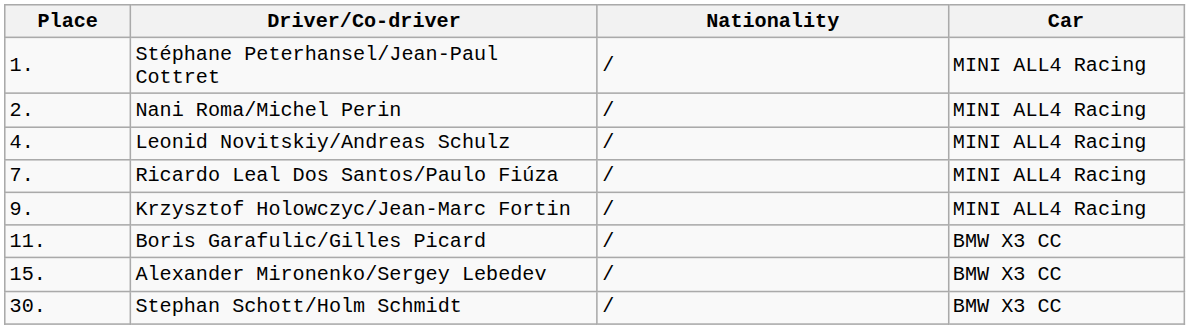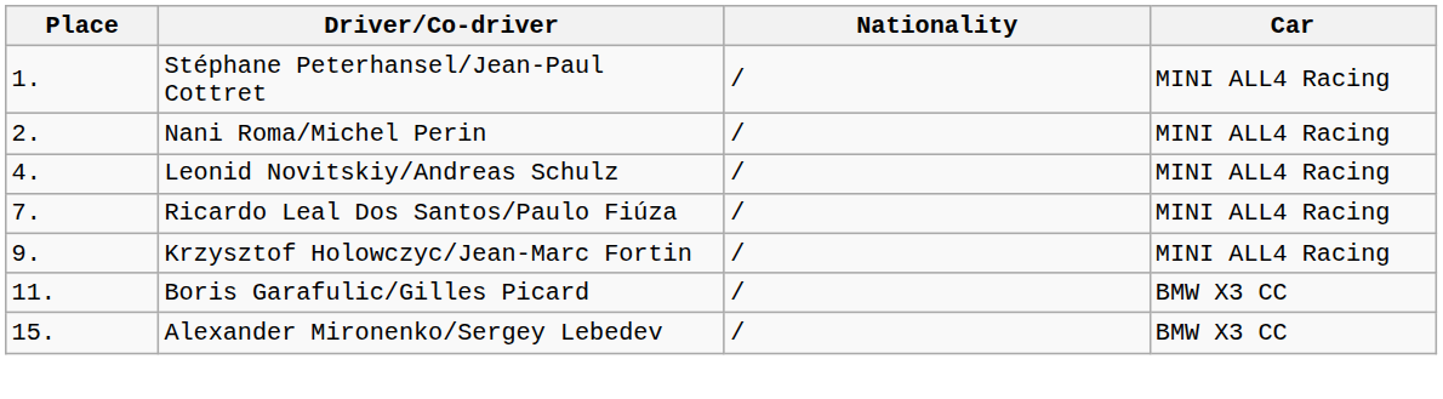 <table class="wikitable">
 <tr>
 <th>Place</th>
 <th>Driver/Co-driver</th>
 <th>Nationality</th>
 <th>Car</th>
 </tr>
 <tr>
 <td style="width:75px;">1.</td>
 <td style="width:295px;">Stéphane Peterhansel/Jean-Paul Cottret</td>
 <td style="width:220px;"> / </td>
 <td style="width:146px;">MINI ALL4 Racing</td>
 </tr>
 <tr>
 <td>2.</td>
 <td>Nani Roma/Michel Perin</td>
 <td> / </td>
 <td>MINI ALL4 Racing</td>
 </tr>
 <tr>
 <td>4.</td>
 <td>Leonid Novitskiy/Andreas Schulz</td>
 <td> / </td>
 <td>MINI ALL4 Racing</td>
 </tr>
 <tr>
 <td>7.</td>
 <td>Ricardo Leal Dos Santos/Paulo Fiúza</td>
 <td> / </td>
 <td>MINI ALL4 Racing</td>
 </tr>
 <tr>
 <td>9.</td>
 <td>Krzysztof Holowczyc/Jean-Marc Fortin</td>
 <td> / </td>
 <td>MINI ALL4 Racing</td>
 </tr>
 <tr>
 <td>11.</td>
 <td>Boris Garafulic/Gilles Picard</td>
 <td> / </td>
 <td>BMW X3 CC</td>
 </tr>
 <tr>
 <td>15.</td>
 <td>Alexander Mironenko/Sergey Lebedev</td>
 <td> / </td>
 <td>BMW X3 CC</td>
 </tr>
-<tr>
-<td>30.</td>
-<td>Stephan Schott/Holm Schmidt</td>
-<td> / </td>
-<td>BMW X3 CC</td>
-</tr>
 </table>
